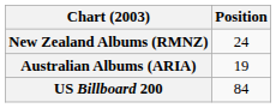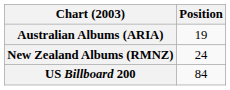 <table class="wikitable sortable plainrowheaders">
 <tr>
 <th scope="col">Chart (2003)</th>
 <th scope="col">Position</th>
 </tr>
 <tr>
+<th scope="row">Australian Albums (ARIA)</th>
+<td align="center">19</td>
+</tr>
+<tr>
 <th scope="row">New Zealand Albums (RMNZ)</th>
 <td align="center">24</td>
-</tr>
-<tr>
-<th scope="row">Australian Albums (ARIA)</th>
-<td align="center">19</td>
 </tr>
 <tr>
 <th scope="row">US <em>Billboard</em> 200</th>
 <td align="center">84</td>
 </tr>
 </table>
